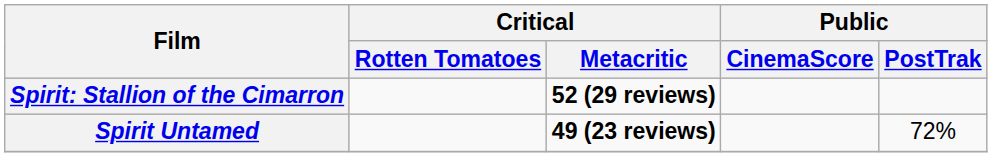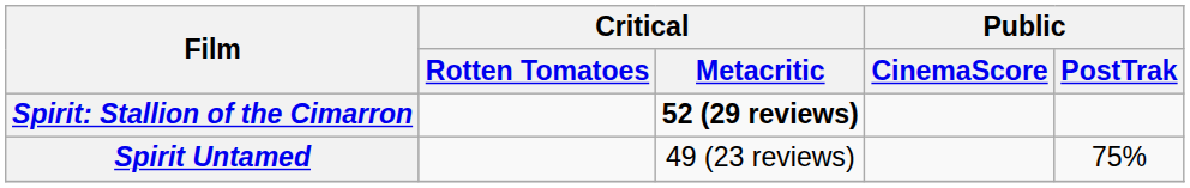 <table class="wikitable plainrowheaders unsortable" style="text-align: center;">
 <tr>
 <th scope="col" rowspan="2">Film</th>
 <th scope="col" colspan="2">Critical</th>
 <th scope="col" colspan="2">Public</th>
 </tr>
 <tr>
 <th scope="col"><a href='#'>Rotten Tomatoes</a></th>
 <th scope="col"><a href='#'>Metacritic</a></th>
 <th scope="col"><a href='#'>CinemaScore</a></th>
 <th scope="col"><a href='#'>PostTrak</a></th>
 </tr>
 <tr>
 <th scope="row"><em><a href='#'>Spirit: Stallion of the Cimarron</a></em></th>
 <td></td>
 <td><strong>52 (29 reviews)</strong></td>
 <td></td>
 <td></td>
 </tr>
 <tr>
 <th scope="row"><em><a href='#'>Spirit Untamed</a></em></th>
 <td></td>
-<td><strong>49 (23 reviews)</strong></td>
+<td>49 (23 reviews)</td>
 <td></td>
-<td>72%</td>
+<td>75%</td>
 </tr>
 <tr>
 </tr>
 </table>
